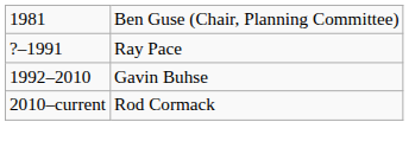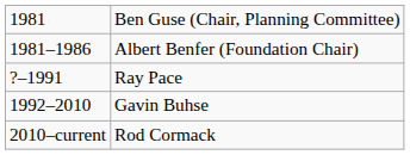 <table class="wikitable">
 <tr>
 <td>1981</td>
 <td>Ben Guse (Chair, Planning Committee)</td>
+</tr>
+<tr>
+<td>1981–1986</td>
+<td>Albert Benfer (Foundation Chair)</td>
 </tr>
 <tr>
 <td>?–1991</td>
 <td>Ray Pace</td>
 </tr>
 <tr>
 <td>1992–2010</td>
 <td>Gavin Buhse</td>
 </tr>
 <tr>
 <td>2010–current</td>
 <td>Rod Cormack</td>
 </tr>
 </table>
